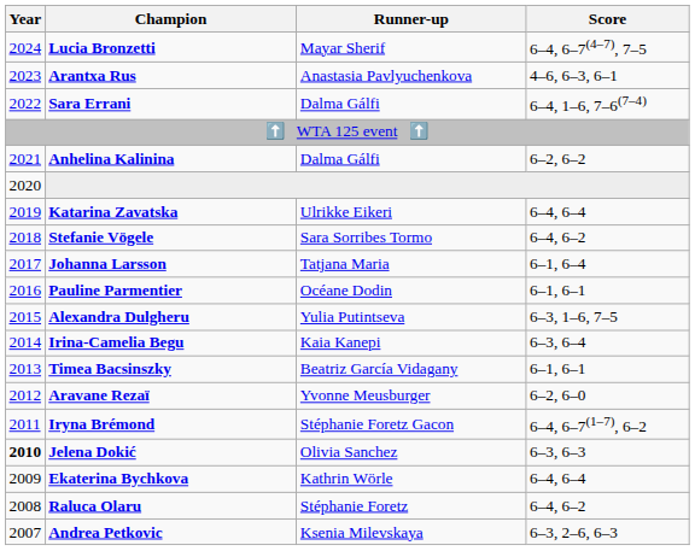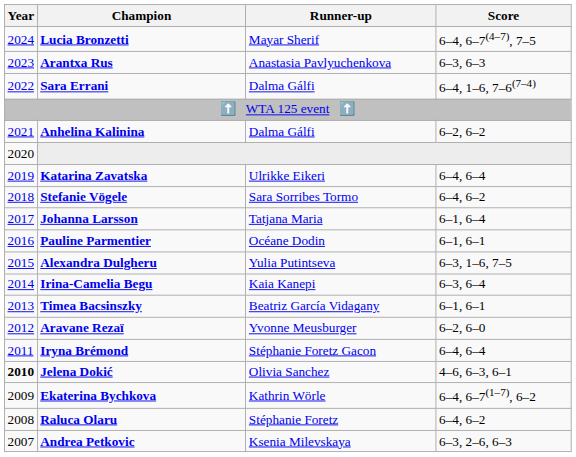 <table class="wikitable" style="font-size:90%">
 <tr>
 <th>Year</th>
 <th width="220">Champion</th>
 <th width="200">Runner-up</th>
 <th width="140">Score</th>
 </tr>
 <tr>
 <td><a href='#'>2024</a></td>
 <td> <strong><a href='#'>Lucia Bronzetti</a></strong></td>
 <td> <a href='#'>Mayar Sherif</a></td>
 <td>6–4, 6–7<sup>(4–7)</sup>, 7–5</td>
 </tr>
 <tr>
 <td><a href='#'>2023</a></td>
 <td> <strong><a href='#'>Arantxa Rus</a></strong></td>
 <td> <a href='#'>Anastasia Pavlyuchenkova</a></td>
-<td>4–6, 6–3, 6–1</td>
+<td>6–3, 6–3</td>
 </tr>
 <tr>
 <td><a href='#'>2022</a></td>
 <td> <strong><a href='#'>Sara Errani</a></strong></td>
 <td> <a href='#'>Dalma Gálfi</a></td>
 <td>6–4, 1–6, 7–6<sup>(7–4)</sup></td>
 </tr>
 <tr>
 <td colspan="4" align="center" bgcolor=silver>⬆️   <a href='#'>WTA 125 event</a>   ⬆️</td>
 </tr>
 <tr>
 <td><a href='#'>2021</a></td>
 <td> <strong><a href='#'>Anhelina Kalinina</a></strong></td>
 <td> <a href='#'>Dalma Gálfi</a></td>
 <td>6–2, 6–2</td>
 </tr>
 <tr>
 <td>2020</td>
 <td colspan=3 bgcolor="#ededed"></td>
 </tr>
 <tr>
 <td><a href='#'>2019</a></td>
 <td> <strong><a href='#'>Katarina Zavatska</a></strong></td>
 <td> <a href='#'>Ulrikke Eikeri</a></td>
 <td>6–4, 6–4</td>
 </tr>
 <tr>
 <td><a href='#'>2018</a></td>
 <td> <strong><a href='#'>Stefanie Vögele</a></strong></td>
 <td> <a href='#'>Sara Sorribes Tormo</a></td>
 <td>6–4, 6–2</td>
 </tr>
 <tr>
 <td><a href='#'>2017</a></td>
 <td> <strong><a href='#'>Johanna Larsson</a></strong></td>
 <td> <a href='#'>Tatjana Maria</a></td>
 <td>6–1, 6–4</td>
 </tr>
 <tr>
 <td><a href='#'>2016</a></td>
 <td> <strong><a href='#'>Pauline Parmentier</a></strong></td>
 <td> <a href='#'>Océane Dodin</a></td>
 <td>6–1, 6–1</td>
 </tr>
 <tr>
 <td><a href='#'>2015</a></td>
 <td> <strong><a href='#'>Alexandra Dulgheru</a></strong></td>
 <td> <a href='#'>Yulia Putintseva</a></td>
 <td>6–3, 1–6, 7–5</td>
 </tr>
 <tr>
 <td><a href='#'>2014</a></td>
 <td> <strong><a href='#'>Irina-Camelia Begu</a></strong></td>
 <td> <a href='#'>Kaia Kanepi</a></td>
 <td>6–3, 6–4</td>
 </tr>
 <tr>
 <td><a href='#'>2013</a></td>
 <td> <strong><a href='#'>Timea Bacsinszky</a></strong></td>
 <td> <a href='#'>Beatriz García Vidagany</a></td>
 <td>6–1, 6–1</td>
 </tr>
 <tr>
 <td><a href='#'>2012</a></td>
 <td> <strong><a href='#'>Aravane Rezaï</a></strong></td>
 <td> <a href='#'>Yvonne Meusburger</a></td>
 <td>6–2, 6–0</td>
 </tr>
 <tr>
 <td><a href='#'>2011</a></td>
 <td> <strong><a href='#'>Iryna Brémond</a></strong></td>
 <td> <a href='#'>Stéphanie Foretz Gacon</a></td>
-<td>6–4, 6–7<sup>(1–7)</sup>, 6–2</td>
+<td>6–4, 6–4</td>
 </tr>
 <tr>
 <td><strong>2010</strong></td>
 <td> <strong><a href='#'>Jelena Dokić</a></strong></td>
 <td> <a href='#'>Olivia Sanchez</a></td>
-<td>6–3, 6–3</td>
+<td>4–6, 6–3, 6–1</td>
 </tr>
 <tr>
 <td>2009</td>
 <td> <strong><a href='#'>Ekaterina Bychkova</a></strong></td>
 <td> <a href='#'>Kathrin Wörle</a></td>
-<td>6–4, 6–4</td>
+<td>6–4, 6–7<sup>(1–7)</sup>, 6–2</td>
 </tr>
 <tr>
 <td>2008</td>
 <td> <strong><a href='#'>Raluca Olaru</a></strong></td>
 <td> <a href='#'>Stéphanie Foretz</a></td>
 <td>6–4, 6–2</td>
 </tr>
 <tr>
 <td>2007</td>
 <td> <strong><a href='#'>Andrea Petkovic</a></strong></td>
 <td> <a href='#'>Ksenia Milevskaya</a></td>
 <td>6–3, 2–6, 6–3</td>
 </tr>
 </table>
